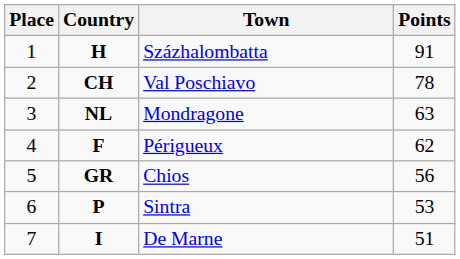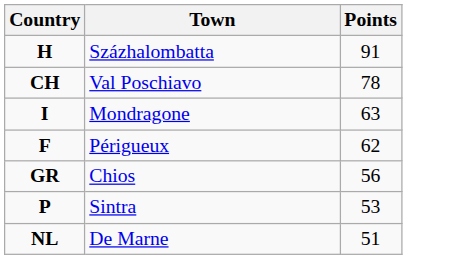 <table class="wikitable" style="text-align;">
 <tr>
-<th width="25">Place</th>
 <th width="25">Country</th>
 <th width="200">Town</th>
 <th width="25">Points</th>
 </tr>
 <tr>
-<td align="center">1</td>
 <td align="center"><strong>H</strong></td>
 <td align="left"><a href='#'>Százhalombatta</a></td>
 <td align="center">91</td>
 </tr>
 <tr>
-<td align="center">2</td>
 <td align="center"><strong>CH</strong></td>
 <td align="left"><a href='#'>Val Poschiavo</a></td>
 <td align="center">78</td>
 </tr>
 <tr>
-<td align="center">3</td>
-<td align="center"><strong>NL</strong></td>
+<td align="center"><strong>I</strong></td>
 <td align="left"><a href='#'>Mondragone</a></td>
 <td align="center">63</td>
 </tr>
 <tr>
-<td align="center">4</td>
 <td align="center"><strong>F</strong></td>
 <td align="left"><a href='#'>Périgueux</a></td>
 <td align="center">62</td>
 </tr>
 <tr>
-<td align="center">5</td>
 <td align="center"><strong>GR</strong></td>
 <td align="left"><a href='#'>Chios</a></td>
 <td align="center">56</td>
 </tr>
 <tr>
-<td align="center">6</td>
 <td align="center"><strong>P</strong></td>
 <td align="left"><a href='#'>Sintra</a></td>
 <td align="center">53</td>
 </tr>
 <tr>
-<td align="center">7</td>
-<td align="center"><strong>I</strong></td>
+<td align="center"><strong>NL</strong></td>
 <td align="left"><a href='#'>De Marne</a></td>
 <td align="center">51</td>
 </tr>
 </table>
